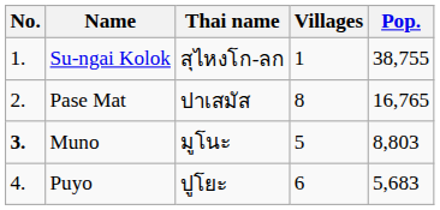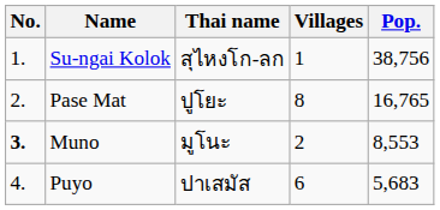 <table class="wikitable">
 <tr>
 <th>No.</th>
 <th>Name</th>
 <th>Thai name</th>
 <th>Villages</th>
 <th><a href='#'>Pop.</a></th>
 </tr>
 <tr>
 <td>1.</td>
 <td><a href='#'>Su-ngai Kolok</a></td>
 <td>สุไหงโก-ลก</td>
 <td>1</td>
-<td>38,755</td>
+<td>38,756</td>
 </tr>
 <tr>
 <td>2.</td>
 <td>Pase Mat</td>
-<td>ปาเสมัส</td>
+<td>ปูโยะ</td>
 <td>8</td>
 <td>16,765</td>
 </tr>
 <tr>
 <td><strong>3.</strong></td>
 <td>Muno</td>
 <td>มูโนะ</td>
-<td>5</td>
-<td>8,803</td>
+<td>2</td>
+<td>8,553</td>
 </tr>
 <tr>
 <td>4.</td>
 <td>Puyo</td>
-<td>ปูโยะ</td>
+<td>ปาเสมัส</td>
 <td>6</td>
 <td>5,683</td>
 </tr>
 </table>
